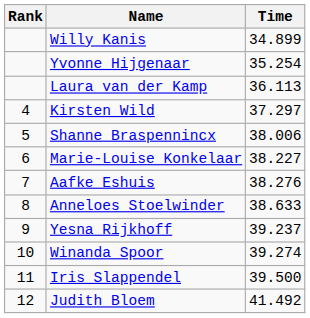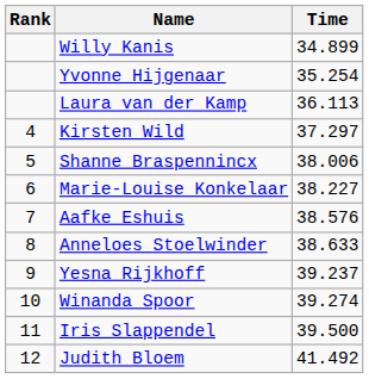 <table class="wikitable sortable" style="text-align:center">
 <tr>
 <th>Rank</th>
 <th>Name</th>
 <th>Time</th>
 </tr>
 <tr>
 <td></td>
 <td align=left><a href='#'>Willy Kanis</a></td>
 <td align=right>34.899</td>
 </tr>
 <tr>
 <td></td>
 <td align=left><a href='#'>Yvonne Hijgenaar</a></td>
 <td align=right>35.254</td>
 </tr>
 <tr>
 <td></td>
 <td align=left><a href='#'>Laura van der Kamp</a></td>
 <td align=right>36.113</td>
 </tr>
 <tr>
 <td>4</td>
 <td align=left><a href='#'>Kirsten Wild</a></td>
 <td align=right>37.297</td>
 </tr>
 <tr>
 <td>5</td>
 <td align=left><a href='#'>Shanne Braspennincx</a></td>
 <td align=right>38.006</td>
 </tr>
 <tr>
 <td>6</td>
 <td align=left><a href='#'>Marie-Louise Konkelaar</a></td>
 <td align=right>38.227</td>
 </tr>
 <tr>
 <td>7</td>
 <td align=left><a href='#'>Aafke Eshuis</a></td>
-<td align=right>38.276</td>
+<td align=right>38.576</td>
 </tr>
 <tr>
 <td>8</td>
 <td align=left><a href='#'>Anneloes Stoelwinder</a></td>
 <td align=right>38.633</td>
 </tr>
 <tr>
 <td>9</td>
 <td align=left><a href='#'>Yesna Rijkhoff</a></td>
 <td align=right>39.237</td>
 </tr>
 <tr>
 <td>10</td>
 <td align=left><a href='#'>Winanda Spoor</a></td>
 <td align=right>39.274</td>
 </tr>
 <tr>
 <td>11</td>
 <td align=left><a href='#'>Iris Slappendel</a></td>
 <td align=right>39.500</td>
 </tr>
 <tr>
 <td>12</td>
 <td align=left><a href='#'>Judith Bloem</a></td>
 <td align=right>41.492</td>
 </tr>
 </table>
